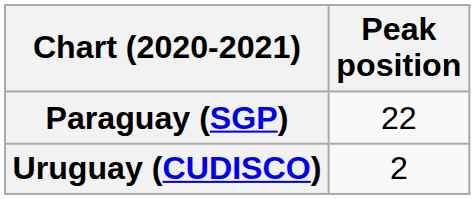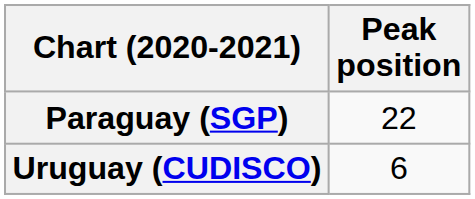 <table class="wikitable plainrowheaders" style="text-align:center">
 <tr>
 <th scope="col">Chart (2020-2021)</th>
 <th scope="col">Peak<br>position</th>
 </tr>
 <tr>
 <th scope="row">Paraguay (<a href='#'>SGP</a>)</th>
 <td>22</td>
 </tr>
 <tr>
 <th scope="row">Uruguay (<a href='#'>CUDISCO</a>)</th>
-<td>2</td>
+<td>6</td>
 </tr>
 </table>
